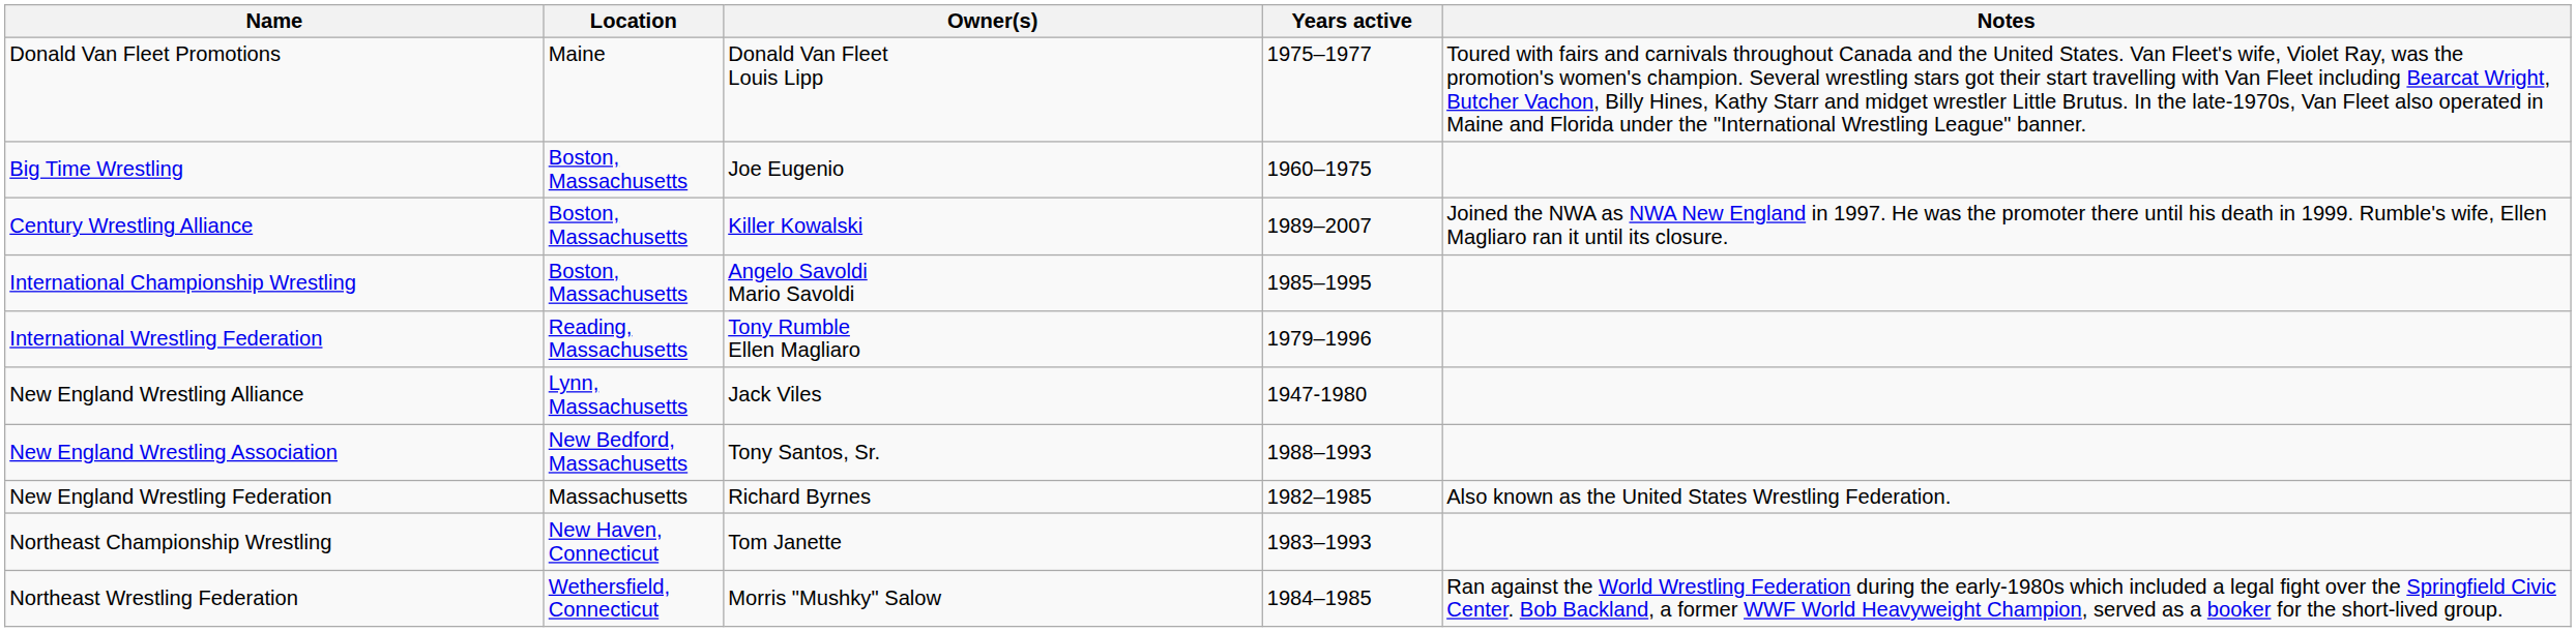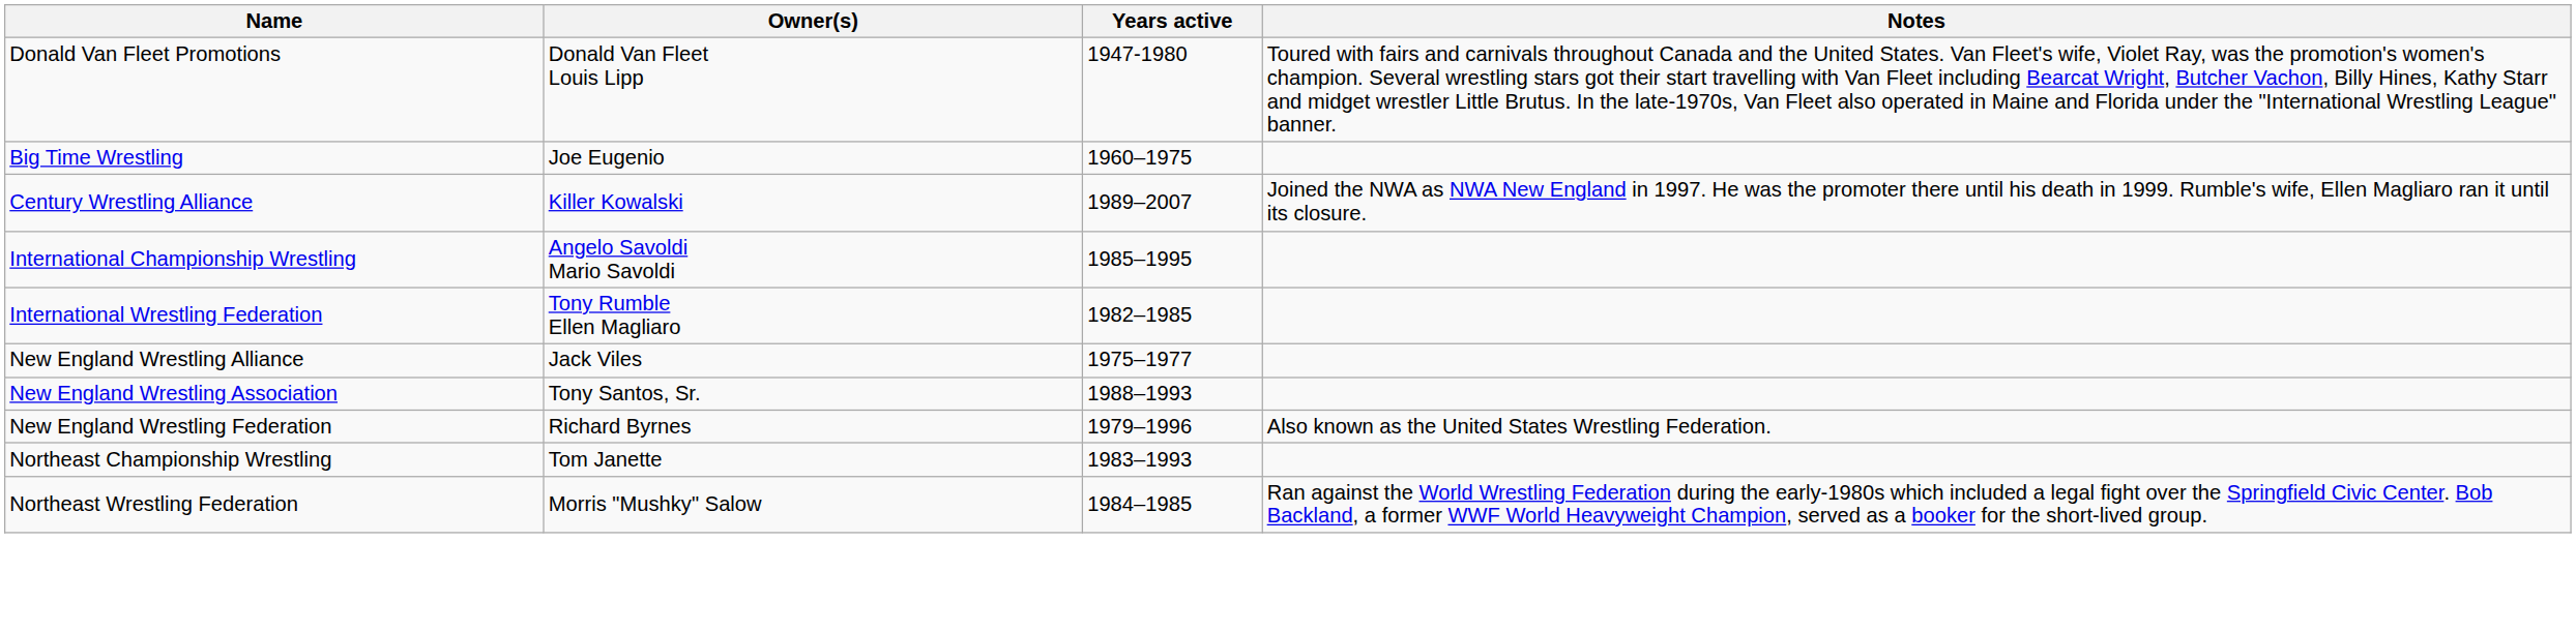 <table class=wikitable>
 <tr>
 <th width="21%">Name</th>
-<th width="7%">Location</th>
 <th width="21%">Owner(s)</th>
 <th width="7%">Years active</th>
 <th width="55%">Notes</th>
 </tr>
 <tr valign="top">
 <td>Donald Van Fleet Promotions</td>
-<td>Maine</td>
 <td>Donald Van Fleet<br>Louis Lipp</td>
-<td>1975–1977</td>
+<td>1947-1980</td>
 <td>Toured with fairs and carnivals throughout Canada and the United States. Van Fleet's wife, Violet Ray, was the promotion's women's champion. Several wrestling stars got their start travelling with Van Fleet including <a href='#'>Bearcat Wright</a>, <a href='#'>Butcher Vachon</a>, Billy Hines, Kathy Starr and midget wrestler Little Brutus. In the late-1970s, Van Fleet also operated in Maine and Florida under the "International Wrestling League" banner.</td>
 </tr>
 <tr>
 <td><a href='#'>Big Time Wrestling</a></td>
-<td><a href='#'>Boston, Massachusetts</a></td>
 <td>Joe Eugenio</td>
 <td>1960–1975</td>
 <td></td>
 </tr>
 <tr>
 <td><a href='#'>Century Wrestling Alliance</a></td>
-<td><a href='#'>Boston, Massachusetts</a></td>
 <td><a href='#'>Killer Kowalski</a></td>
 <td>1989–2007</td>
 <td>Joined the NWA as <a href='#'>NWA New England</a> in 1997. He was the promoter there until his death in 1999. Rumble's wife, Ellen Magliaro ran it until its closure.</td>
 </tr>
 <tr>
 <td><a href='#'>International Championship Wrestling</a></td>
-<td><a href='#'>Boston, Massachusetts</a></td>
 <td><a href='#'>Angelo Savoldi</a><br>Mario Savoldi</td>
 <td>1985–1995</td>
 <td></td>
 </tr>
 <tr>
 <td><a href='#'>International Wrestling Federation</a></td>
-<td><a href='#'>Reading, Massachusetts</a></td>
 <td><a href='#'>Tony Rumble</a><br>Ellen Magliaro</td>
-<td>1979–1996</td>
+<td>1982–1985</td>
 <td></td>
 </tr>
 <tr>
 <td>New England Wrestling Alliance</td>
-<td><a href='#'>Lynn, Massachusetts</a></td>
 <td>Jack Viles</td>
-<td>1947-1980</td>
+<td>1975–1977</td>
 <td></td>
 </tr>
 <tr>
 <td><a href='#'>New England Wrestling Association</a></td>
-<td><a href='#'>New Bedford, Massachusetts</a></td>
 <td>Tony Santos, Sr.</td>
 <td>1988–1993</td>
 <td></td>
 </tr>
 <tr>
 <td>New England Wrestling Federation</td>
-<td>Massachusetts</td>
 <td>Richard Byrnes</td>
-<td>1982–1985</td>
+<td>1979–1996</td>
 <td>Also known as the United States Wrestling Federation.</td>
 </tr>
 <tr>
 <td>Northeast Championship Wrestling</td>
-<td><a href='#'>New Haven, Connecticut</a></td>
 <td>Tom Janette</td>
 <td>1983–1993</td>
 <td></td>
 </tr>
 <tr>
 <td>Northeast Wrestling Federation</td>
-<td><a href='#'>Wethersfield, Connecticut</a></td>
 <td>Morris "Mushky" Salow</td>
 <td>1984–1985</td>
 <td>Ran against the <a href='#'>World Wrestling Federation</a> during the early-1980s which included a legal fight over the <a href='#'>Springfield Civic Center</a>. <a href='#'>Bob Backland</a>, a former <a href='#'>WWF World Heavyweight Champion</a>, served as a <a href='#'>booker</a> for the short-lived group.</td>
 </tr>
 </table>
